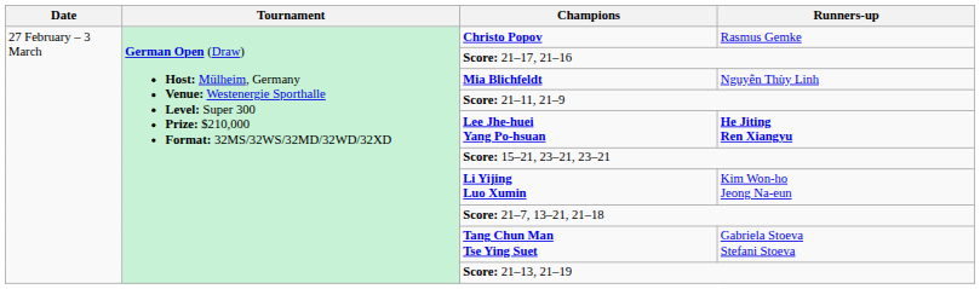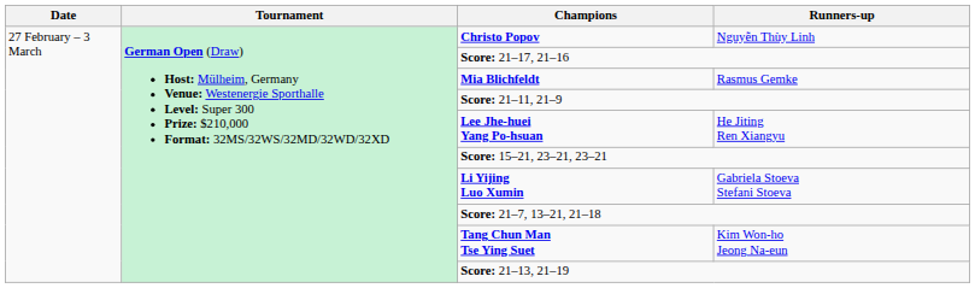 <table class="wikitable" style="font-size:80%">
 <tr>
 <th width="110">Date</th>
 <th width="330">Tournament</th>
 <th width="250">Champions</th>
 <th width="250">Runners-up</th>
 </tr>
 <tr valign="top">
 <td rowspan="10">27 February – 3 March</td>
 <td bgcolor="#C7F2D5" rowspan="10"><br><strong><a href='#'>German Open</a></strong> (<a href='#'>Draw</a>)<ul><li><strong>Host:</strong> <a href='#'>Mülheim</a>, Germany</li><li><strong>Venue:</strong> <a href='#'>Westenergie Sporthalle</a></li><li><strong>Level:</strong> Super 300</li><li><strong>Prize:</strong> $210,000</li><li><strong>Format:</strong> 32MS/32WS/32MD/32WD/32XD</li></ul></td>
 <td><strong> <a href='#'>Christo Popov</a></strong></td>
-<td> <a href='#'>Rasmus Gemke</a></td>
+<td> <a href='#'>Nguyễn Thùy Linh</a></td>
 </tr>
 <tr>
 <td colspan="2"><strong>Score:</strong> 21–17, 21–16</td>
 </tr>
 <tr valign="top">
 <td><strong> <a href='#'>Mia Blichfeldt</a></strong></td>
-<td> <a href='#'>Nguyễn Thùy Linh</a></td>
+<td> <a href='#'>Rasmus Gemke</a></td>
 </tr>
 <tr>
 <td colspan="2"><strong>Score:</strong> 21–11, 21–9</td>
 </tr>
 <tr valign="top">
 <td><strong> <a href='#'>Lee Jhe-huei</a><br> <a href='#'>Yang Po-hsuan</a></strong></td>
-<td><strong> <a href='#'>He Jiting</a><br> <a href='#'>Ren Xiangyu</a></strong></td>
+<td> <a href='#'>He Jiting</a><br> <a href='#'>Ren Xiangyu</a></td>
 </tr>
 <tr>
 <td colspan="2"><strong>Score:</strong> 15–21, 23–21, 23–21</td>
 </tr>
 <tr valign="top">
 <td><strong> <a href='#'>Li Yijing</a><br> <a href='#'>Luo Xumin</a></strong></td>
-<td> <a href='#'>Kim Won-ho</a><br> <a href='#'>Jeong Na-eun</a></td>
+<td> <a href='#'>Gabriela Stoeva</a><br> <a href='#'>Stefani Stoeva</a></td>
 </tr>
 <tr>
 <td colspan="2"><strong>Score:</strong> 21–7, 13–21, 21–18</td>
 </tr>
 <tr valign="top">
 <td><strong> <a href='#'>Tang Chun Man</a><br> <a href='#'>Tse Ying Suet</a></strong></td>
-<td> <a href='#'>Gabriela Stoeva</a><br> <a href='#'>Stefani Stoeva</a></td>
+<td> <a href='#'>Kim Won-ho</a><br> <a href='#'>Jeong Na-eun</a></td>
 </tr>
 <tr>
 <td colspan="2"><strong>Score:</strong> 21–13, 21–19</td>
 </tr>
 </table>
